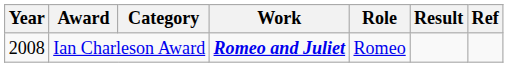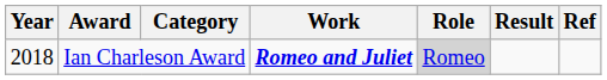 <table class="wikitable">
 <tr>
 <th>Year</th>
 <th>Award</th>
 <th>Category</th>
 <th>Work</th>
 <th>Role</th>
 <th>Result</th>
 <th>Ref</th>
 </tr>
 <tr>
-<td>2008</td>
+<td>2018</td>
 <td colspan="2"><a href='#'>Ian Charleson Award</a></td>
 <td><strong><em><a href='#'>Romeo and Juliet</a></em></strong></td>
-<td><a href='#'>Romeo</a></td>
+<td style="background: lightgrey;"><a href='#'>Romeo</a></td>
 <td></td>
 <td></td>
 </tr>
 </table>
